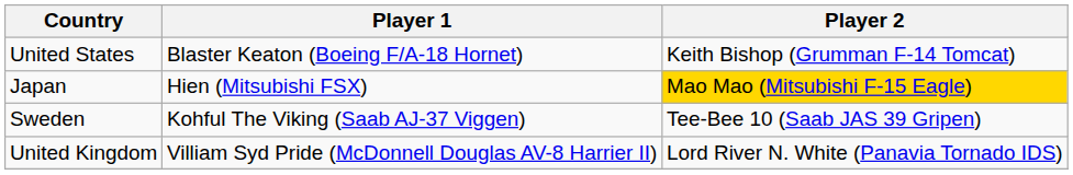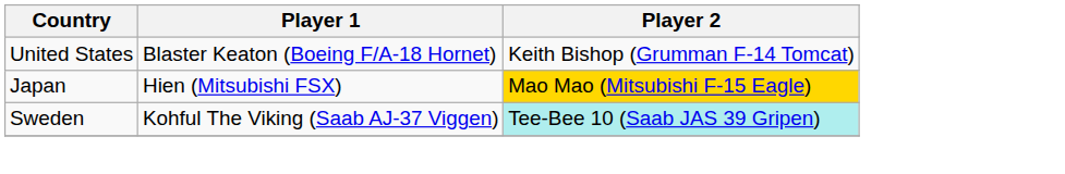 <table class=wikitable>
 <tr>
 <th>Country</th>
 <th>Player 1</th>
 <th>Player 2</th>
 </tr>
 <tr>
 <td>United States</td>
 <td McDonnell Douglas F/A-18 Hornet>Blaster Keaton (<a href='#'>Boeing F/A-18 Hornet</a>)</td>
 <td>Keith Bishop (<a href='#'>Grumman F-14 Tomcat</a>)</td>
 </tr>
 <tr>
 <td>Japan</td>
 <td>Hien (<a href='#'>Mitsubishi FSX</a>)</td>
 <td style="background: gold;">Mao Mao (<a href='#'>Mitsubishi F-15 Eagle</a>)</td>
 </tr>
 <tr>
 <td>Sweden</td>
 <td>Kohful The Viking (<a href='#'>Saab AJ-37 Viggen</a>)</td>
-<td>Tee-Bee 10 (<a href='#'>Saab JAS 39 Gripen</a>)</td>
-</tr>
-<tr>
-<td>United Kingdom</td>
-<td>Villiam Syd Pride (<a href='#'>McDonnell Douglas AV-8 Harrier II</a>)</td>
-<td>Lord River N. White (<a href='#'>Panavia Tornado IDS</a>)</td>
+<td style="background: paleturquoise;">Tee-Bee 10 (<a href='#'>Saab JAS 39 Gripen</a>)</td>
 </tr>
 <tr>
 </tr>
 </table>
